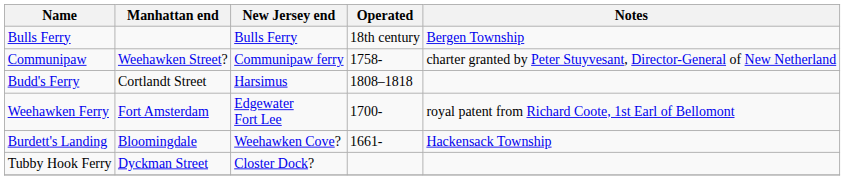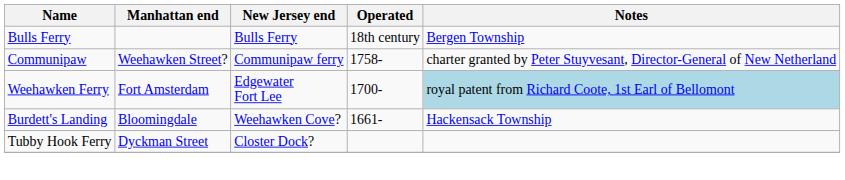 <table class=wikitable>
 <tr>
 <th>Name</th>
 <th>Manhattan end</th>
 <th>New Jersey end</th>
 <th>Operated</th>
 <th>Notes</th>
 </tr>
 <tr>
 <td><a href='#'>Bulls Ferry</a></td>
 <td></td>
 <td><a href='#'>Bulls Ferry</a></td>
 <td>18th century</td>
 <td><a href='#'>Bergen Township</a></td>
 </tr>
 <tr>
 <td><a href='#'>Communipaw</a></td>
 <td><a href='#'>Weehawken Street</a>?</td>
 <td><a href='#'>Communipaw ferry</a></td>
 <td>1758-</td>
 <td>charter granted by <a href='#'>Peter Stuyvesant</a>, <a href='#'>Director-General</a> of <a href='#'>New Netherland</a></td>
 </tr>
 <tr>
-<td><a href='#'>Budd's Ferry</a></td>
-<td>Cortlandt Street</td>
-<td><a href='#'>Harsimus</a></td>
-<td>1808–1818</td>
-<td></td>
-</tr>
-<tr>
 <td><a href='#'>Weehawken Ferry</a></td>
 <td><a href='#'>Fort Amsterdam</a></td>
 <td><a href='#'>Edgewater</a><br><a href='#'>Fort Lee</a></td>
 <td>1700-</td>
-<td>royal patent from <a href='#'>Richard Coote, 1st Earl of Bellomont</a></td>
+<td style="background: lightblue;">royal patent from <a href='#'>Richard Coote, 1st Earl of Bellomont</a></td>
 </tr>
 <tr>
 <td><a href='#'>Burdett's Landing</a></td>
 <td><a href='#'>Bloomingdale</a></td>
 <td><a href='#'>Weehawken Cove</a>?</td>
 <td>1661-</td>
 <td><a href='#'>Hackensack Township</a></td>
 </tr>
 <tr>
 <td>Tubby Hook Ferry</td>
 <td><a href='#'>Dyckman Street</a></td>
 <td><a href='#'>Closter Dock</a>?</td>
 <td></td>
 <td></td>
 </tr>
 <tr>
 </tr>
 </table>
